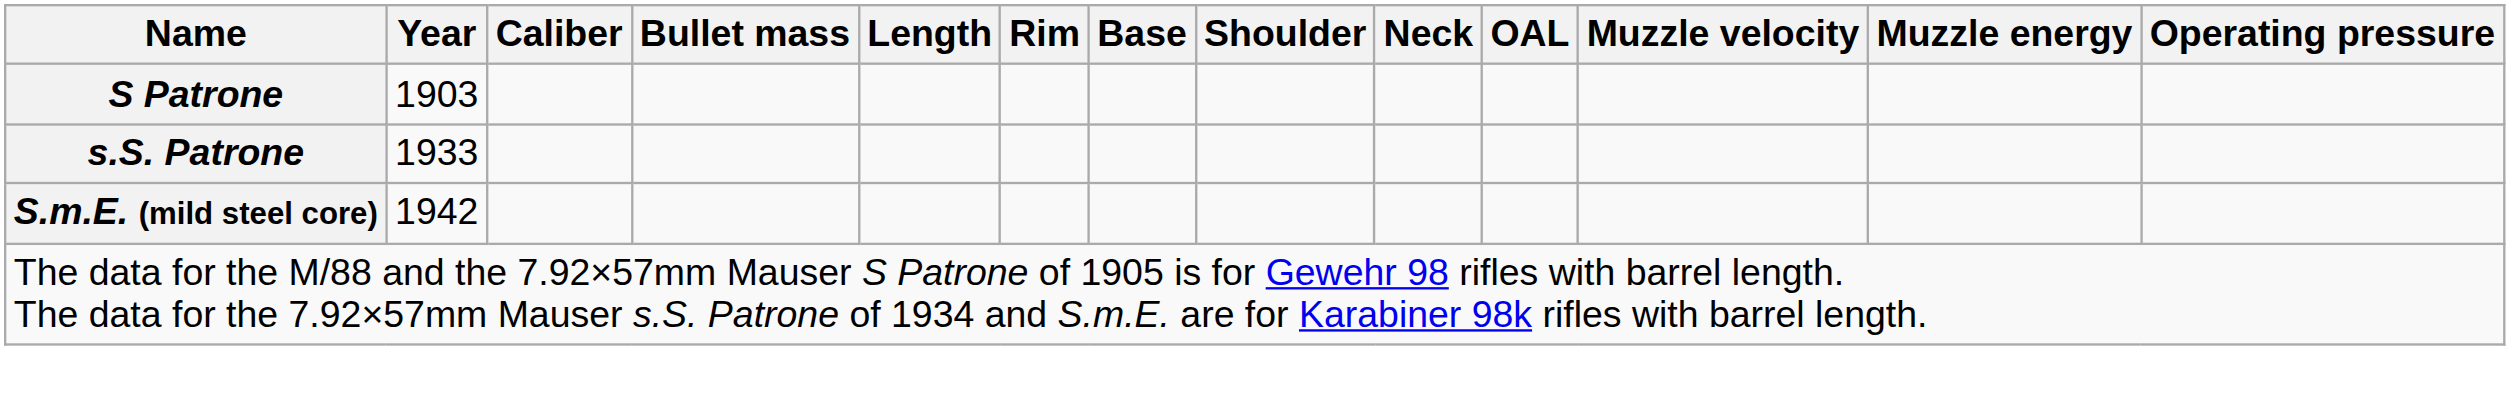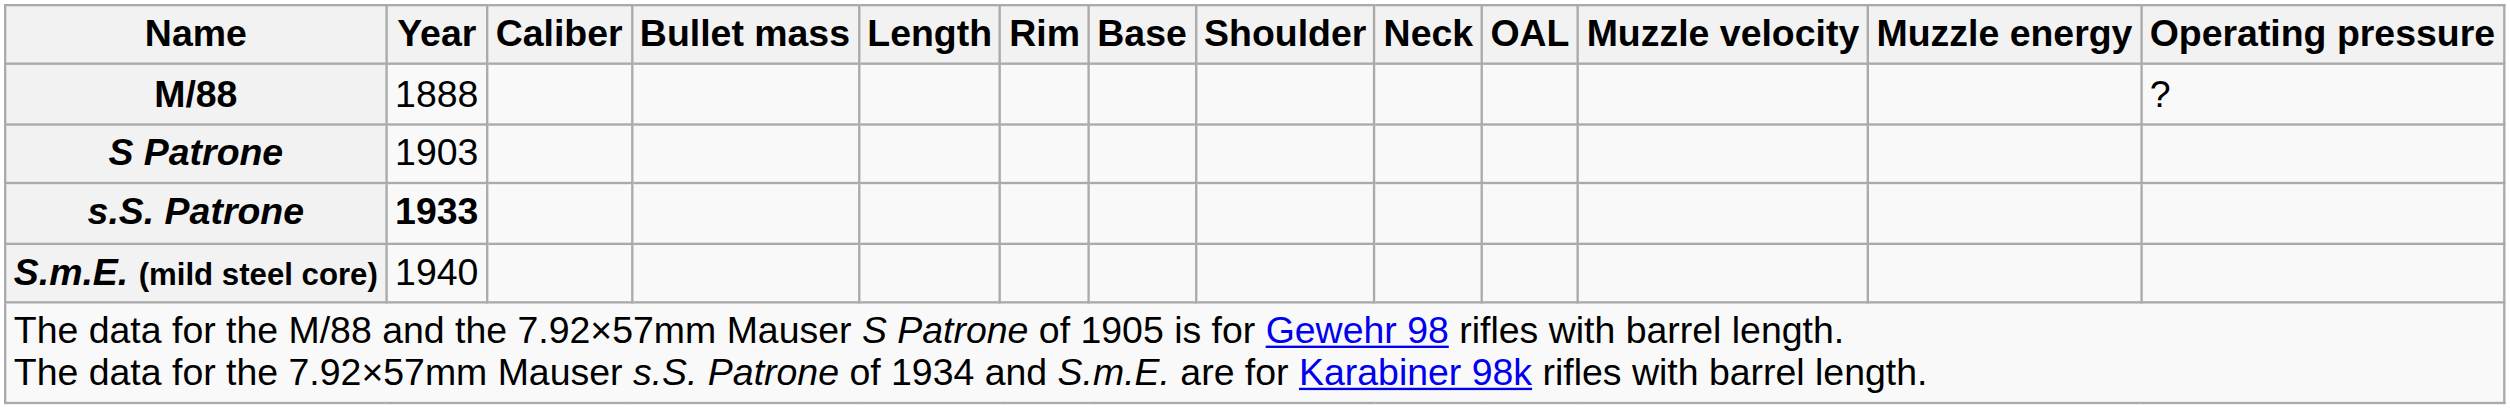 <table class="wikitable">
 <tr>
 <th>Name</th>
 <th>Year</th>
 <th>Caliber</th>
 <th>Bullet mass</th>
 <th>Length</th>
 <th>Rim</th>
 <th>Base</th>
 <th>Shoulder</th>
 <th>Neck</th>
 <th>OAL</th>
 <th>Muzzle velocity</th>
 <th>Muzzle energy</th>
 <th>Operating pressure</th>
+</tr>
+<tr>
+<th>M/88</th>
+<td>1888</td>
+<td></td>
+<td></td>
+<td></td>
+<td></td>
+<td></td>
+<td></td>
+<td></td>
+<td></td>
+<td></td>
+<td></td>
+<td>?</td>
 </tr>
 <tr>
 <th><em>S Patrone</em></th>
 <td>1903</td>
 <td></td>
 <td></td>
 <td></td>
 <td></td>
 <td></td>
 <td></td>
 <td></td>
 <td></td>
 <td></td>
 <td></td>
 <td></td>
 </tr>
 <tr>
 <th><em>s.S. Patrone</em></th>
-<td>1933</td>
+<td><strong>1933</strong></td>
 <td></td>
 <td></td>
 <td></td>
 <td></td>
 <td></td>
 <td></td>
 <td></td>
 <td></td>
 <td></td>
 <td></td>
 <td></td>
 </tr>
 <tr>
 <th><em>S.m.E.</em> <small>(mild steel core)</small></th>
-<td>1942</td>
+<td>1940</td>
 <td></td>
 <td></td>
 <td></td>
 <td></td>
 <td></td>
 <td></td>
 <td></td>
 <td></td>
 <td></td>
 <td></td>
 <td></td>
 </tr>
 <tr>
 <td colspan=13>The data for the M/88 and the 7.92×57mm Mauser <em>S Patrone</em> of 1905 is for <a href='#'>Gewehr 98</a> rifles with  barrel length.<br>The data for the 7.92×57mm Mauser <em>s.S. Patrone</em> of 1934 and <em>S.m.E.</em> are for <a href='#'>Karabiner 98k</a> rifles with  barrel length.</td>
 </tr>
 </table>
